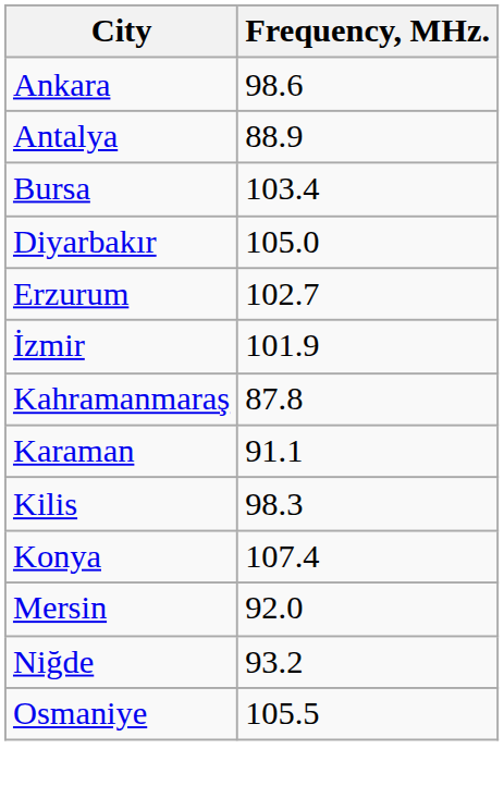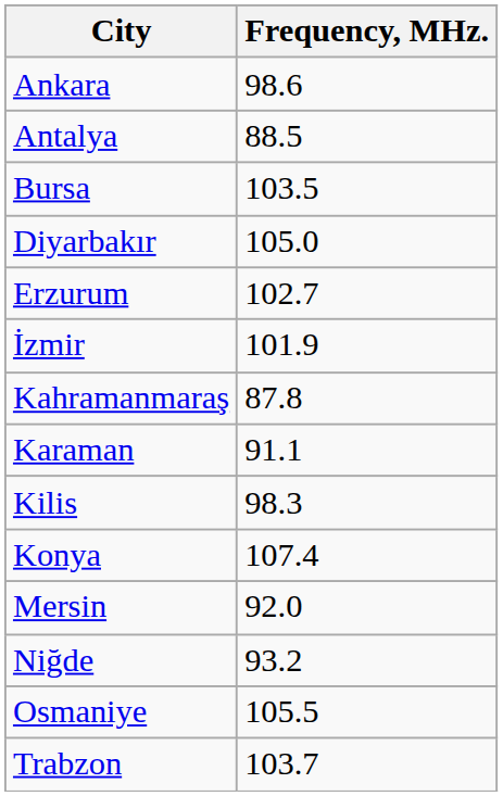 <table class="sortable wikitable">
 <tr>
 <th>City</th>
 <th>Frequency, MHz.</th>
 </tr>
 <tr>
 <td><a href='#'>Ankara</a></td>
 <td>98.6</td>
 </tr>
 <tr>
 <td><a href='#'>Antalya</a></td>
-<td>88.9</td>
+<td>88.5</td>
 </tr>
 <tr>
 <td><a href='#'>Bursa</a></td>
-<td>103.4</td>
+<td>103.5</td>
 </tr>
 <tr>
 <td><a href='#'>Diyarbakır</a></td>
 <td>105.0</td>
 </tr>
 <tr>
 <td><a href='#'>Erzurum</a></td>
 <td>102.7</td>
 </tr>
 <tr>
 <td><a href='#'>İzmir</a></td>
 <td>101.9</td>
 </tr>
 <tr>
 <td><a href='#'>Kahramanmaraş</a></td>
 <td>87.8</td>
 </tr>
 <tr>
 <td><a href='#'>Karaman</a></td>
 <td>91.1</td>
 </tr>
 <tr>
 <td><a href='#'>Kilis</a></td>
 <td>98.3</td>
 </tr>
 <tr>
 <td><a href='#'>Konya</a></td>
 <td>107.4</td>
 </tr>
 <tr>
 <td><a href='#'>Mersin</a></td>
 <td>92.0</td>
 </tr>
 <tr>
 <td><a href='#'>Niğde</a></td>
 <td>93.2</td>
 </tr>
 <tr>
 <td><a href='#'>Osmaniye</a></td>
 <td>105.5</td>
 </tr>
+<tr>
+<td><a href='#'>Trabzon</a></td>
+<td>103.7</td>
+</tr>
 </table>
